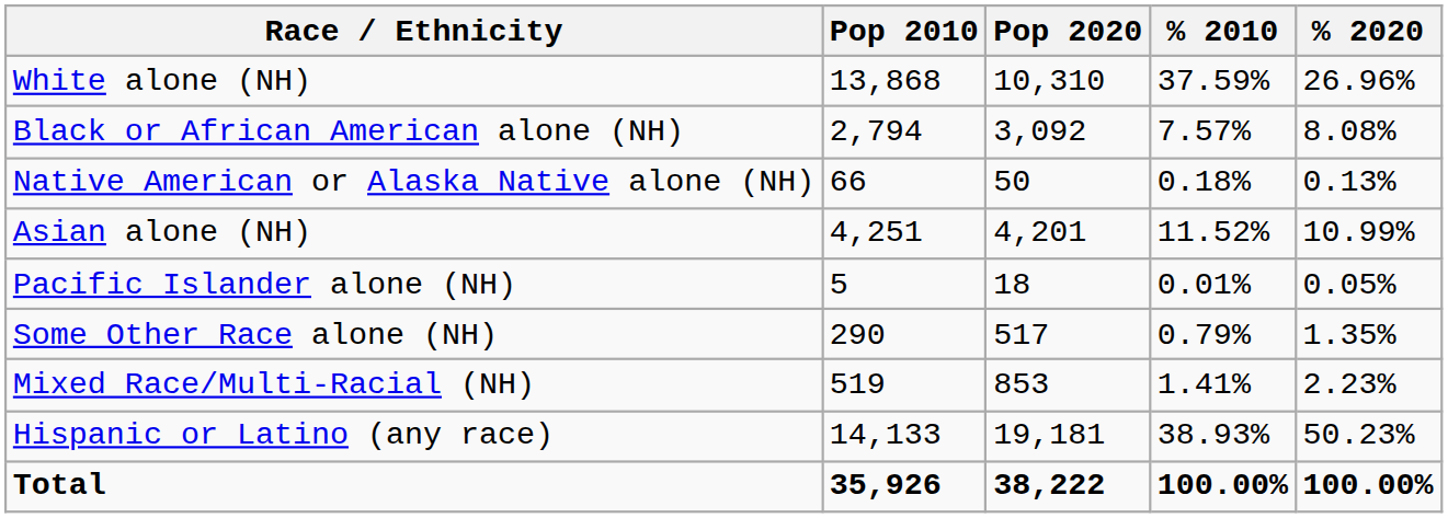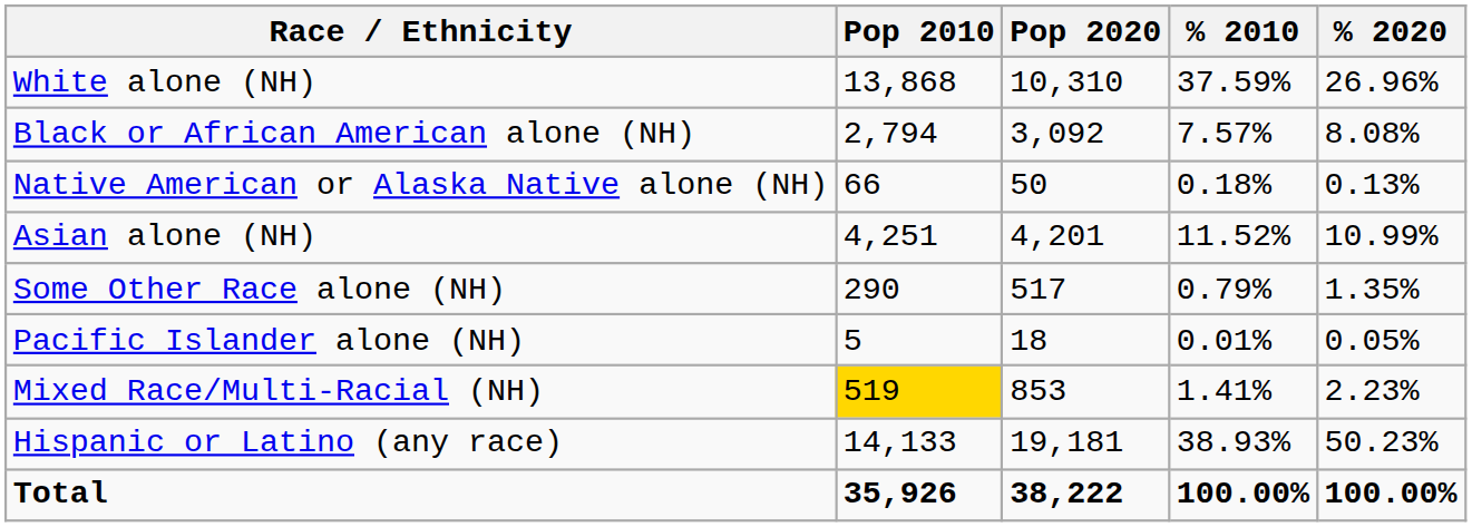 <table class="wikitable">
 <tr>
 <th>Race / Ethnicity</th>
 <th>Pop 2010</th>
 <th>Pop 2020</th>
 <th>% 2010</th>
 <th>% 2020</th>
 </tr>
 <tr>
 <td><a href='#'>White</a> alone (NH)</td>
 <td>13,868</td>
 <td>10,310</td>
 <td>37.59%</td>
 <td>26.96%</td>
 </tr>
 <tr>
 <td><a href='#'>Black or African American</a> alone (NH)</td>
 <td>2,794</td>
 <td>3,092</td>
 <td>7.57%</td>
 <td>8.08%</td>
 </tr>
 <tr>
 <td><a href='#'>Native American</a> or <a href='#'>Alaska Native</a> alone (NH)</td>
 <td>66</td>
 <td>50</td>
 <td>0.18%</td>
 <td>0.13%</td>
 </tr>
 <tr>
 <td><a href='#'>Asian</a> alone (NH)</td>
 <td>4,251</td>
 <td>4,201</td>
 <td>11.52%</td>
 <td>10.99%</td>
 </tr>
 <tr>
+<td><a href='#'>Some Other Race</a> alone (NH)</td>
+<td>290</td>
+<td>517</td>
+<td>0.79%</td>
+<td>1.35%</td>
+</tr>
+<tr>
 <td><a href='#'>Pacific Islander</a> alone (NH)</td>
 <td>5</td>
 <td>18</td>
 <td>0.01%</td>
 <td>0.05%</td>
 </tr>
 <tr>
-<td><a href='#'>Some Other Race</a> alone (NH)</td>
-<td>290</td>
-<td>517</td>
-<td>0.79%</td>
-<td>1.35%</td>
-</tr>
-<tr>
 <td><a href='#'>Mixed Race/Multi-Racial</a> (NH)</td>
-<td>519</td>
+<td style="background: gold;">519</td>
 <td>853</td>
 <td>1.41%</td>
 <td>2.23%</td>
 </tr>
 <tr>
 <td><a href='#'>Hispanic or Latino</a> (any race)</td>
 <td>14,133</td>
 <td>19,181</td>
 <td>38.93%</td>
 <td>50.23%</td>
 </tr>
 <tr>
 <td><strong>Total</strong></td>
 <td><strong>35,926</strong></td>
 <td><strong>38,222</strong></td>
 <td><strong>100.00%</strong></td>
 <td><strong>100.00%</strong></td>
 </tr>
 </table>
